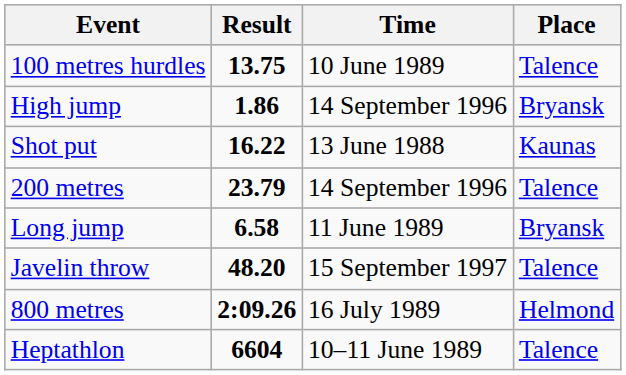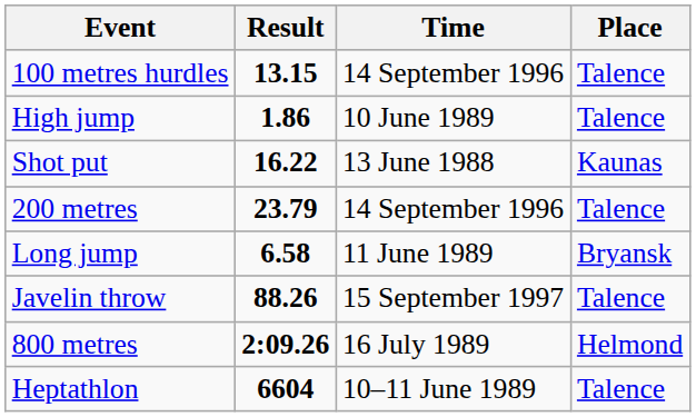 <table class="wikitable">
 <tr>
 <th>Event</th>
 <th>Result</th>
 <th>Time</th>
 <th>Place</th>
 </tr>
 <tr>
 <td><a href='#'>100 metres hurdles</a></td>
-<td align="center"><strong>13.75</strong></td>
-<td>10 June 1989</td>
+<td align="center"><strong>13.15</strong></td>
+<td>14 September 1996</td>
 <td><a href='#'>Talence</a></td>
 </tr>
 <tr>
 <td><a href='#'>High jump</a></td>
 <td align="center"><strong>1.86</strong></td>
-<td>14 September 1996</td>
-<td><a href='#'>Bryansk</a></td>
+<td>10 June 1989</td>
+<td><a href='#'>Talence</a></td>
 </tr>
 <tr>
 <td><a href='#'>Shot put</a></td>
 <td align="center"><strong>16.22</strong></td>
 <td>13 June 1988</td>
 <td><a href='#'>Kaunas</a></td>
 </tr>
 <tr>
 <td><a href='#'>200 metres</a></td>
 <td align="center"><strong>23.79</strong></td>
 <td>14 September 1996</td>
 <td><a href='#'>Talence</a></td>
 </tr>
 <tr>
 <td><a href='#'>Long jump</a></td>
 <td align="center"><strong>6.58</strong></td>
 <td>11 June 1989</td>
 <td><a href='#'>Bryansk</a></td>
 </tr>
 <tr>
 <td><a href='#'>Javelin throw</a></td>
-<td align="center"><strong>48.20</strong></td>
+<td align="center"><strong>88.26</strong></td>
 <td>15 September 1997</td>
 <td><a href='#'>Talence</a></td>
 </tr>
 <tr>
 <td><a href='#'>800 metres</a></td>
 <td align="center"><strong>2:09.26</strong></td>
 <td>16 July 1989</td>
 <td><a href='#'>Helmond</a></td>
 </tr>
 <tr>
 <td><a href='#'>Heptathlon</a></td>
 <td align="center"><strong>6604 </strong></td>
 <td>10–11 June 1989</td>
 <td><a href='#'>Talence</a></td>
 </tr>
 </table>
